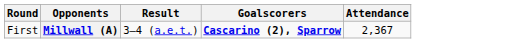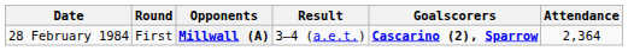 <table class="wikitable plainrowheaders sortable">
 <tr>
+<th scope=col>Date</th>
 <th scope=col>Round</th>
 <th scope=col>Opponents</th>
 <th scope=col>Result</th>
 <th scope=col class=unsortable>Goalscorers</th>
 <th scope=col>Attendance</th>
 </tr>
 <tr>
+<td>28 February 1984</td>
 <td>First</td>
 <th scope=row><a href='#'>Millwall</a> (A)</th>
 <td align=center>3–4 (<a href='#'>a.e.t.</a>)</td>
 <td><strong><a href='#'>Cascarino</a> (2), <a href='#'>Sparrow</a></strong></td>
-<td align=center>2,367</td>
+<td align=center>2,364</td>
 </tr>
 </table>
